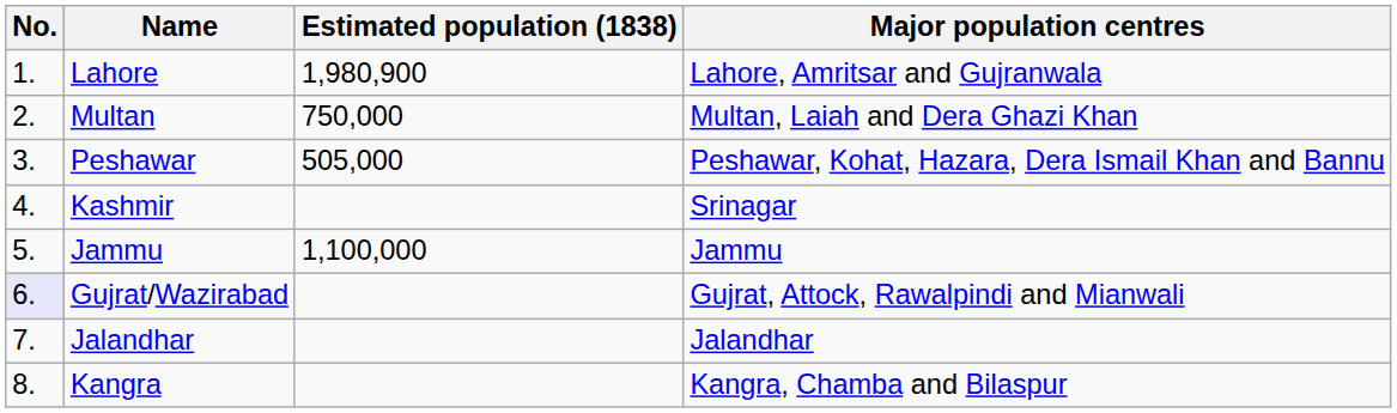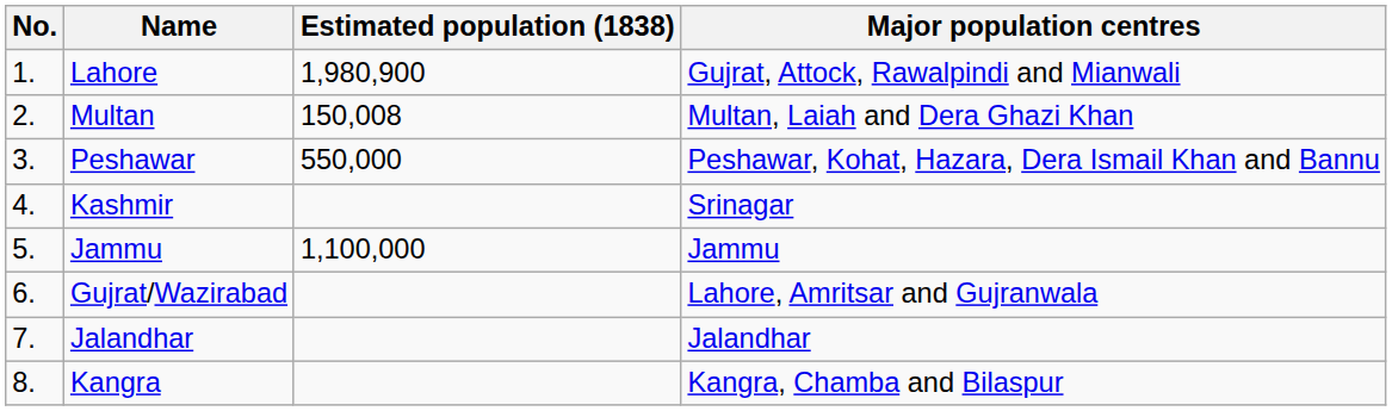 <table class="wikitable">
 <tr>
 <th>No.</th>
 <th>Name</th>
 <th>Estimated population (1838)</th>
 <th>Major population centres</th>
 </tr>
 <tr>
 <td>1.</td>
 <td><a href='#'>Lahore</a></td>
 <td>1,980,900</td>
-<td><a href='#'>Lahore</a>, <a href='#'>Amritsar</a> and <a href='#'>Gujranwala</a></td>
+<td><a href='#'>Gujrat</a>, <a href='#'>Attock</a>, <a href='#'>Rawalpindi</a> and <a href='#'>Mianwali</a></td>
 </tr>
 <tr>
 <td>2.</td>
 <td><a href='#'>Multan</a></td>
-<td>750,000</td>
+<td>150,008</td>
 <td><a href='#'>Multan</a>, <a href='#'>Laiah</a> and <a href='#'>Dera Ghazi Khan</a></td>
 </tr>
 <tr>
 <td>3.</td>
 <td><a href='#'>Peshawar</a></td>
-<td>505,000</td>
+<td>550,000</td>
 <td><a href='#'>Peshawar</a>, <a href='#'>Kohat</a>, <a href='#'>Hazara</a>, <a href='#'>Dera Ismail Khan</a> and <a href='#'>Bannu</a></td>
 </tr>
 <tr>
 <td>4.</td>
 <td><a href='#'>Kashmir</a></td>
 <td></td>
 <td><a href='#'>Srinagar</a></td>
 </tr>
 <tr>
 <td>5.</td>
 <td><a href='#'>Jammu</a></td>
 <td>1,100,000</td>
 <td><a href='#'>Jammu</a></td>
 </tr>
 <tr>
-<td style="background: lavender;">6.</td>
+<td>6.</td>
 <td><a href='#'>Gujrat</a>/<a href='#'>Wazirabad</a></td>
 <td></td>
-<td><a href='#'>Gujrat</a>, <a href='#'>Attock</a>, <a href='#'>Rawalpindi</a> and <a href='#'>Mianwali</a></td>
+<td><a href='#'>Lahore</a>, <a href='#'>Amritsar</a> and <a href='#'>Gujranwala</a></td>
 </tr>
 <tr>
 <td>7.</td>
 <td><a href='#'>Jalandhar</a></td>
 <td></td>
 <td><a href='#'>Jalandhar</a></td>
 </tr>
 <tr>
 <td>8.</td>
 <td><a href='#'>Kangra</a></td>
 <td></td>
 <td><a href='#'>Kangra</a>, <a href='#'>Chamba</a> and <a href='#'>Bilaspur</a></td>
 </tr>
 </table>
